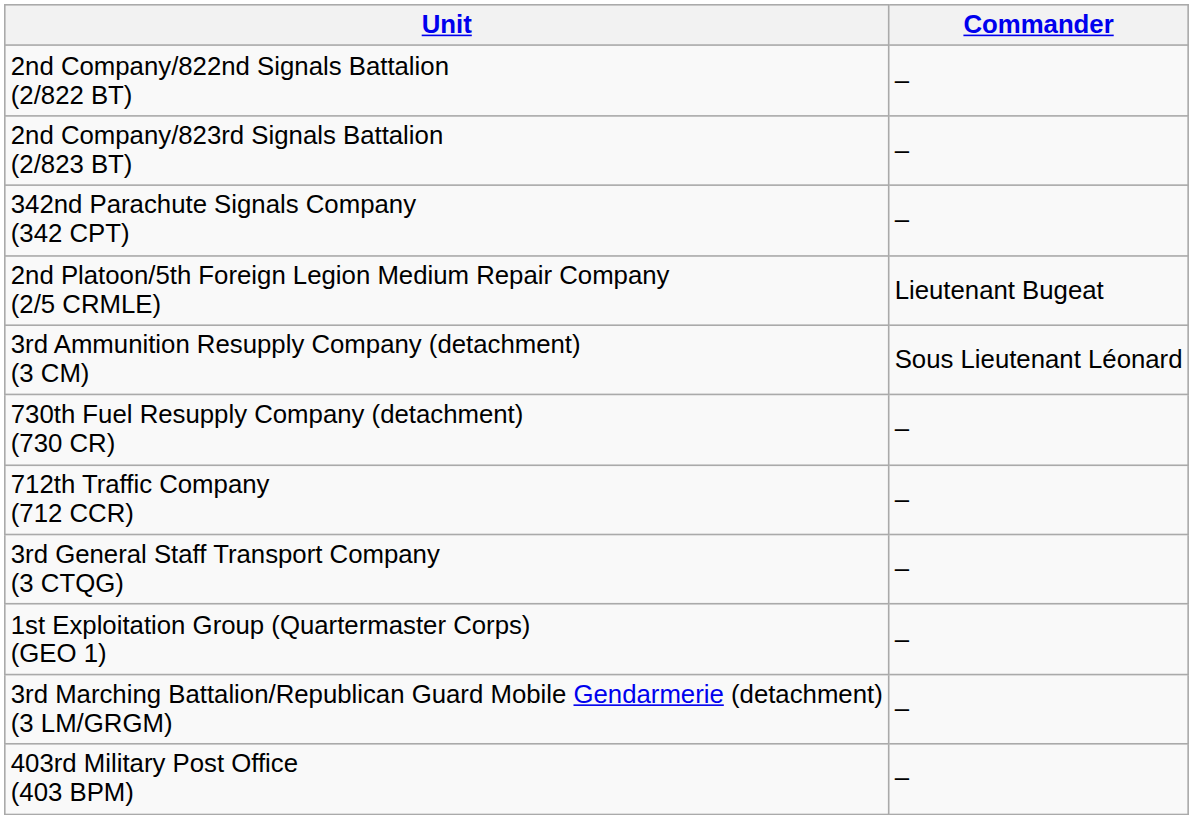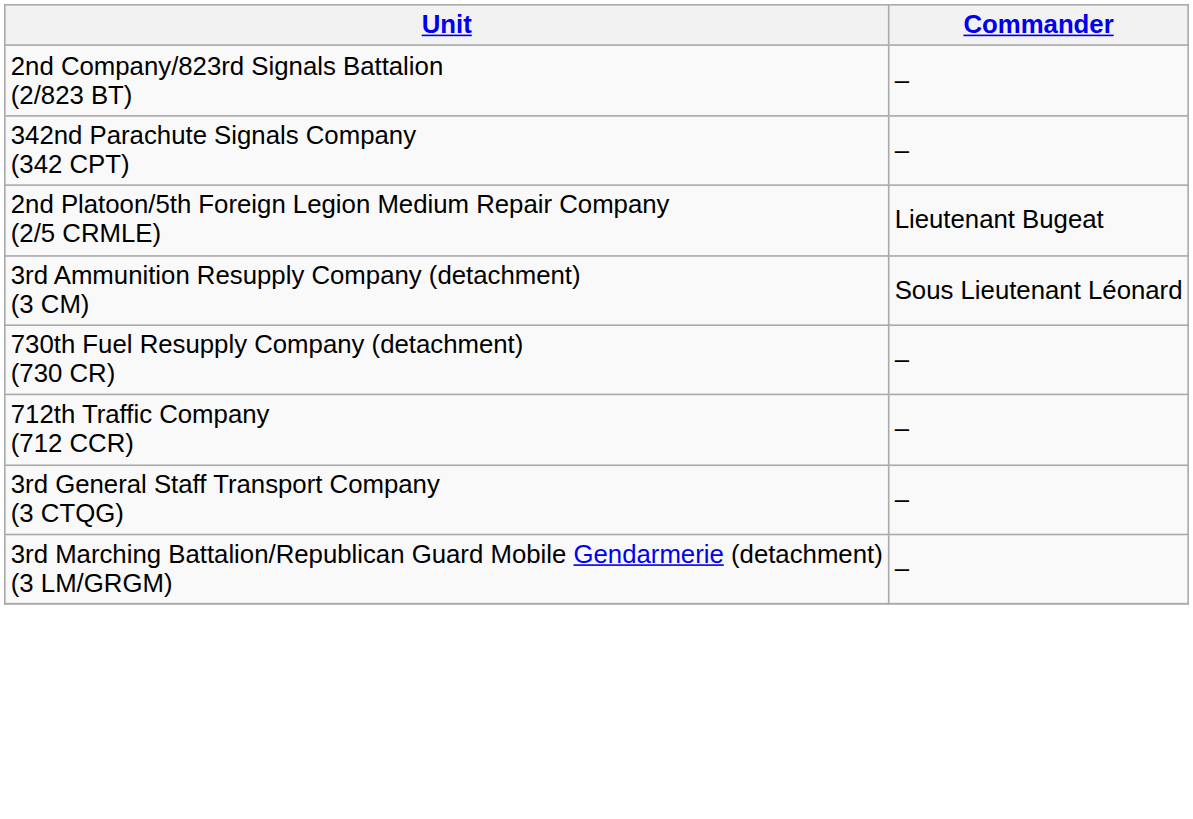 <table class="wikitable">
 <tr>
 <th><strong><a href='#'>Unit</a></strong></th>
 <th><strong><a href='#'>Commander</a></strong></th>
-</tr>
-<tr>
-<td>2nd Company/822nd Signals Battalion<br> (2/822 BT)</td>
-<td>–</td>
 </tr>
 <tr>
 <td>2nd Company/823rd Signals Battalion<br> (2/823 BT)</td>
 <td>–</td>
 </tr>
 <tr>
 <td>342nd Parachute Signals Company<br> (342 CPT)</td>
 <td>–</td>
 </tr>
 <tr>
 <td>2nd Platoon/5th Foreign Legion Medium Repair Company<br> (2/5 CRMLE)</td>
 <td>Lieutenant Bugeat</td>
 </tr>
 <tr>
 <td>3rd Ammunition Resupply Company (detachment)<br> (3 CM)</td>
 <td>Sous Lieutenant Léonard</td>
 </tr>
 <tr>
 <td>730th Fuel Resupply Company (detachment)<br> (730 CR)</td>
 <td>–</td>
 </tr>
 <tr>
 <td>712th Traffic Company<br> (712 CCR)</td>
 <td>–</td>
 </tr>
 <tr>
 <td>3rd General Staff Transport Company<br> (3 CTQG)</td>
 <td>–</td>
 </tr>
 <tr>
-<td>1st Exploitation Group (Quartermaster Corps)<br> (GEO 1)</td>
-<td>–</td>
-</tr>
-<tr>
 <td>3rd Marching Battalion/Republican Guard Mobile <a href='#'>Gendarmerie</a> (detachment)<br> (3 LM/GRGM)</td>
-<td>–</td>
-</tr>
-<tr>
-<td>403rd Military Post Office<br> (403 BPM)</td>
 <td>–</td>
 </tr>
 <tr>
 </tr>
 </table>
